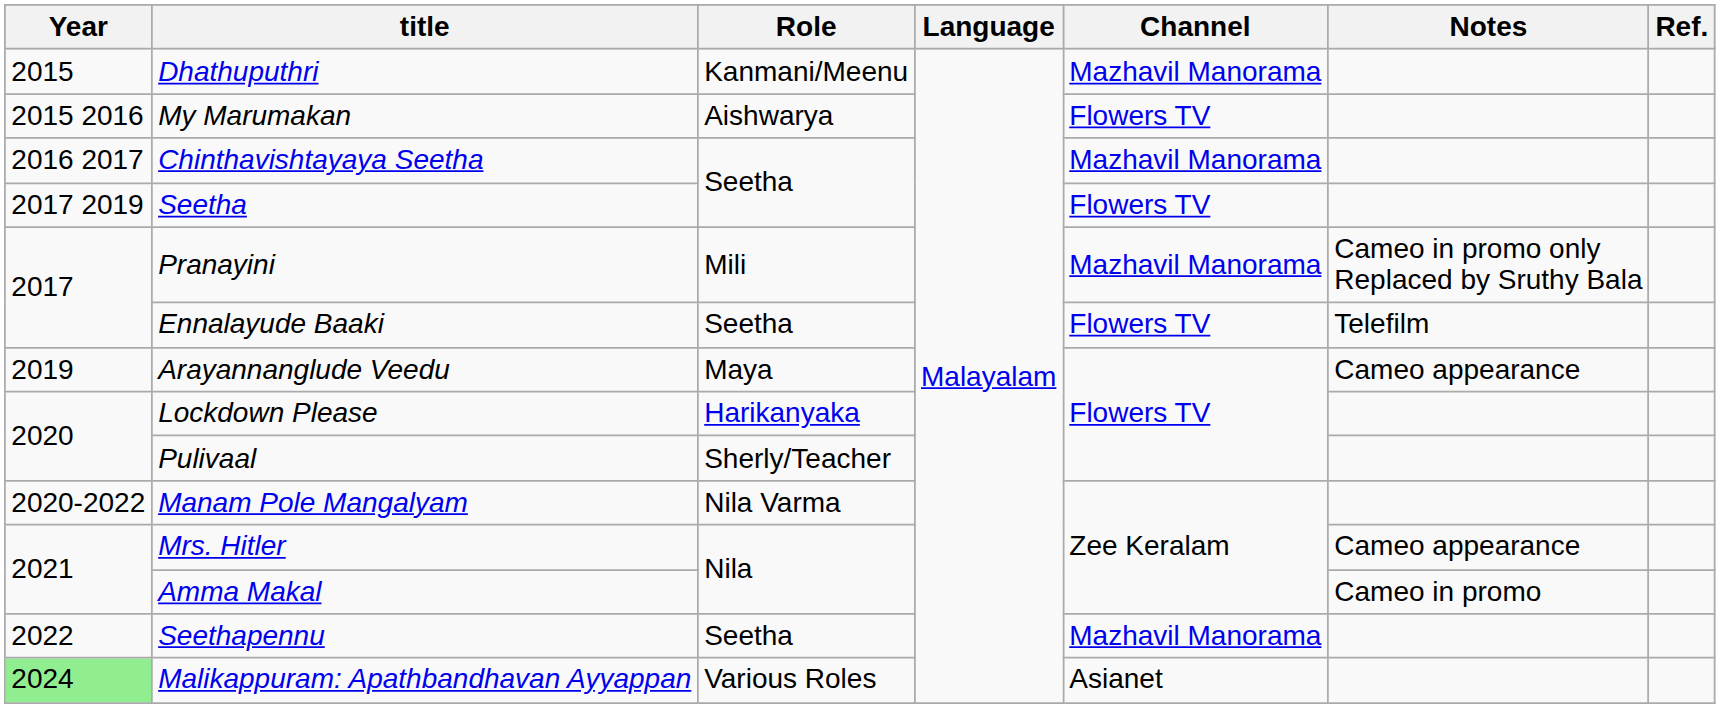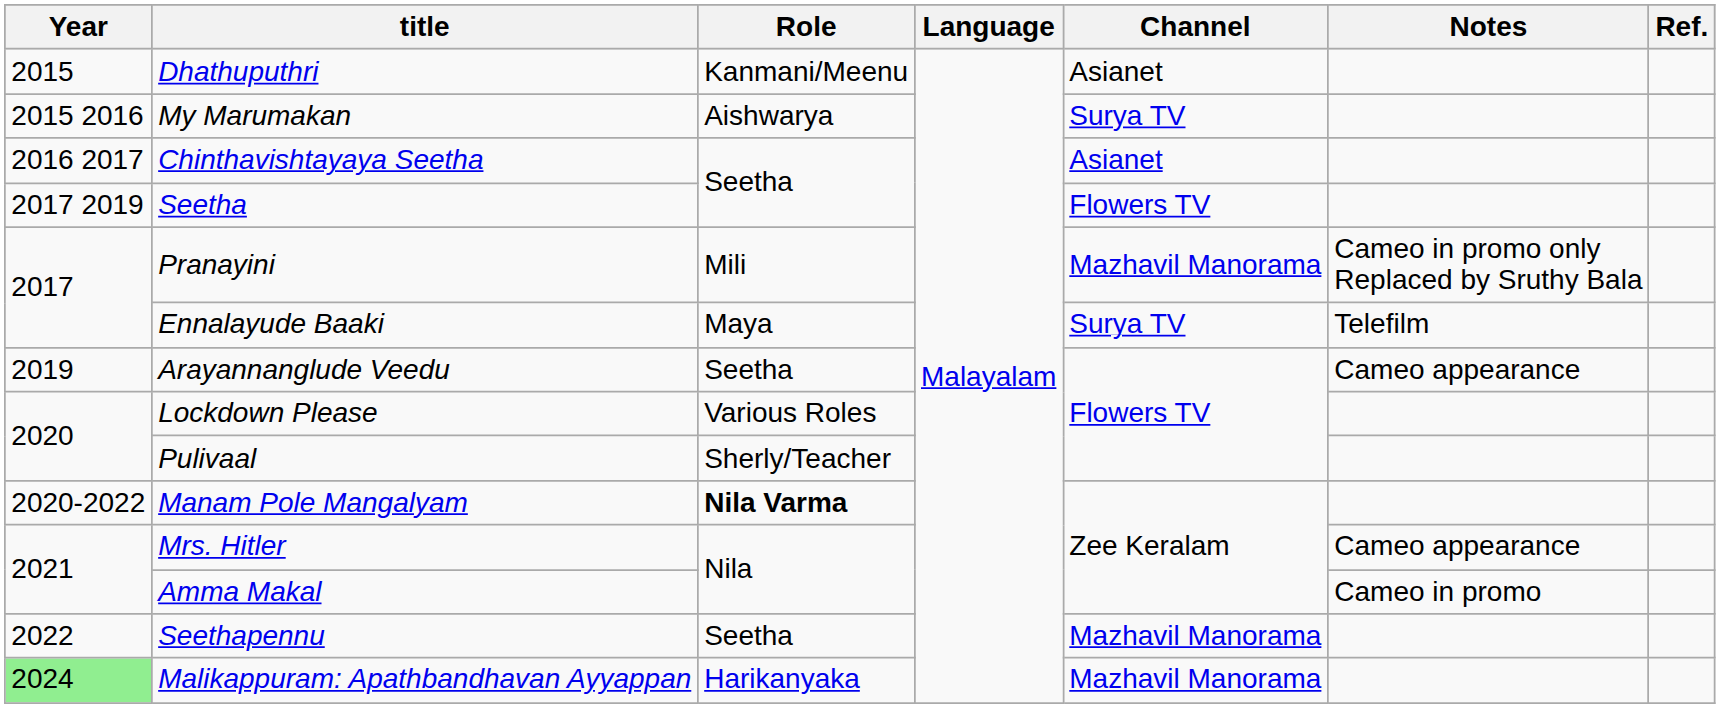 <table class="wikitable sortable">
 <tr style="background:#ccc; text-align:center;">
 <th>Year</th>
 <th>title</th>
 <th>Role</th>
 <th>Language</th>
 <th>Channel</th>
 <th>Notes</th>
 <th>Ref.</th>
 </tr>
 <tr>
 <td>2015</td>
 <td><em><a href='#'>Dhathuputhri</a></em></td>
 <td>Kanmani/Meenu</td>
 <td rowspan="15"><a href='#'>Malayalam</a></td>
-<td><a href='#'>Mazhavil Manorama</a></td>
+<td>Asianet</td>
 <td></td>
 <td></td>
 </tr>
 <tr>
 <td>2015  2016</td>
 <td><em>My Marumakan</em></td>
 <td>Aishwarya</td>
-<td><a href='#'>Flowers TV</a></td>
+<td><a href='#'>Surya TV</a></td>
 <td></td>
 <td></td>
 </tr>
 <tr>
 <td>2016  2017</td>
 <td><em><a href='#'>Chinthavishtayaya Seetha</a></em></td>
 <td rowspan="2">Seetha</td>
-<td><a href='#'>Mazhavil Manorama</a></td>
+<td><a href='#'>Asianet</a></td>
 <td></td>
 <td></td>
 </tr>
 <tr>
 <td>2017  2019</td>
 <td><em><a href='#'>Seetha</a></em></td>
 <td><a href='#'>Flowers TV</a></td>
 <td></td>
 <td></td>
 </tr>
 <tr>
 <td rowspan="2">2017</td>
 <td><em>Pranayini</em></td>
 <td>Mili</td>
 <td><a href='#'>Mazhavil Manorama</a></td>
 <td>Cameo in promo only<br>Replaced by Sruthy Bala</td>
 <td></td>
 </tr>
 <tr>
 <td><em>Ennalayude Baaki</em></td>
-<td>Seetha</td>
-<td><a href='#'>Flowers TV</a></td>
+<td>Maya</td>
+<td><a href='#'>Surya TV</a></td>
 <td>Telefilm</td>
 <td></td>
 </tr>
 <tr>
 <td>2019</td>
 <td><em>Arayannanglude Veedu</em></td>
-<td>Maya</td>
+<td>Seetha</td>
 <td rowspan="3"><a href='#'>Flowers TV</a></td>
 <td>Cameo appearance</td>
 <td></td>
 </tr>
 <tr>
 <td rowspan="2">2020</td>
 <td><em>Lockdown Please</em></td>
-<td><a href='#'>Harikanyaka</a></td>
+<td>Various Roles</td>
 <td></td>
 <td></td>
 </tr>
 <tr>
 <td><em>Pulivaal</em></td>
 <td>Sherly/Teacher</td>
 <td></td>
 <td></td>
 </tr>
 <tr>
 <td>2020-2022</td>
 <td><em><a href='#'>Manam Pole Mangalyam</a></em></td>
-<td>Nila Varma</td>
+<td><strong>Nila Varma</strong></td>
 <td rowspan="3">Zee Keralam</td>
 <td></td>
 <td></td>
 </tr>
 <tr>
 <td rowspan="2">2021</td>
 <td><em><a href='#'>Mrs. Hitler</a></em></td>
 <td rowspan="2">Nila</td>
 <td>Cameo appearance</td>
 <td></td>
 </tr>
 <tr>
 <td><em><a href='#'>Amma Makal</a></em></td>
 <td>Cameo in promo</td>
 <td></td>
 </tr>
 <tr>
 <td>2022</td>
 <td><em><a href='#'>Seethapennu</a></em></td>
 <td>Seetha</td>
 <td><a href='#'>Mazhavil Manorama</a></td>
 <td></td>
 <td></td>
 </tr>
 <tr>
 <td style="background: lightgreen;">2024</td>
 <td><em><a href='#'>Malikappuram: Apathbandhavan Ayyappan</a></em></td>
-<td>Various Roles</td>
-<td>Asianet</td>
+<td><a href='#'>Harikanyaka</a></td>
+<td><a href='#'>Mazhavil Manorama</a></td>
 <td></td>
 </tr>
 </table>
